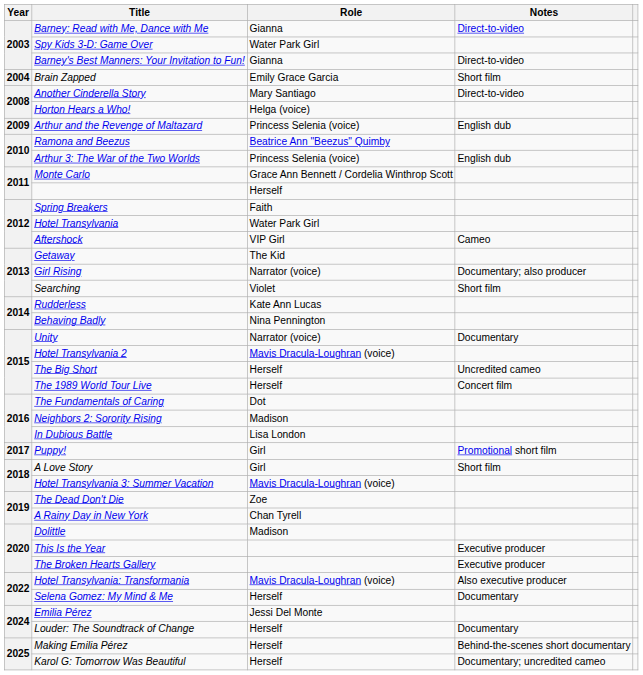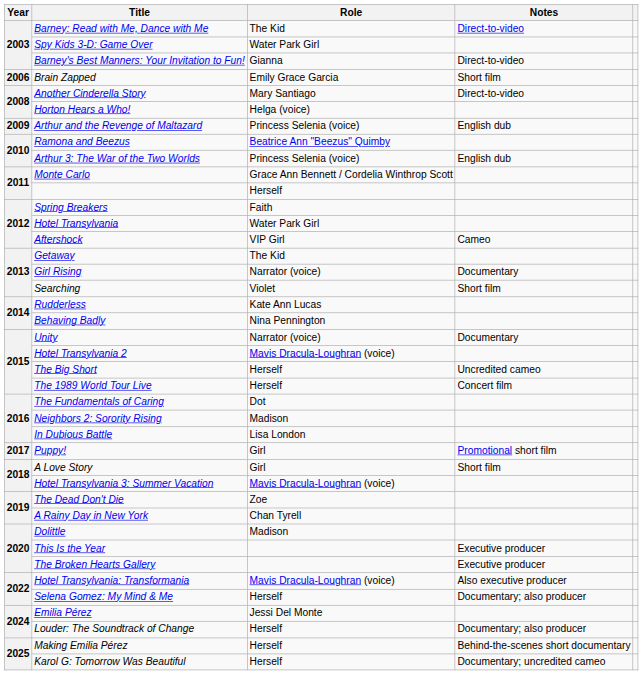 <table class="wikitable plainrowheaders sortable">
 <tr>
 <th scope="col">Year</th>
 <th scope="col">Title</th>
 <th scope="col">Role</th>
 <th scope="col" class="unsortable">Notes</th>
 <th scope="col" class="unsortable"></th>
 </tr>
 <tr>
 <th scope="row" rowspan="3">2003</th>
 <td><em><a href='#'>Barney: Read with Me, Dance with Me</a></em></td>
-<td>Gianna</td>
+<td>The Kid</td>
 <td><a href='#'>Direct-to-video</a></td>
 <td style="text-align:center;"></td>
 </tr>
 <tr>
 <td><em><a href='#'>Spy Kids 3-D: Game Over</a></em></td>
 <td>Water Park Girl</td>
 <td></td>
 <td style="text-align:center;"></td>
 </tr>
 <tr>
 <td><em><a href='#'>Barney's Best Manners: Your Invitation to Fun!</a></em></td>
 <td>Gianna</td>
 <td>Direct-to-video</td>
 <td style="text-align:center;"></td>
 </tr>
 <tr>
-<th scope="row">2004</th>
+<th scope="row">2006</th>
 <td><em>Brain Zapped</em></td>
 <td>Emily Grace Garcia</td>
 <td>Short film</td>
 <td style="text-align:center;"></td>
 </tr>
 <tr>
 <th scope="row" rowspan="2">2008</th>
 <td><em><a href='#'>Another Cinderella Story</a></em></td>
 <td>Mary Santiago</td>
 <td>Direct-to-video</td>
 <td style="text-align:center;"></td>
 </tr>
 <tr>
 <td><em><a href='#'>Horton Hears a Who!</a></em></td>
 <td>Helga (voice)</td>
 <td></td>
 <td style="text-align:center;"></td>
 </tr>
 <tr>
 <th scope="row">2009</th>
 <td><em><a href='#'>Arthur and the Revenge of Maltazard</a></em></td>
 <td>Princess Selenia (voice)</td>
 <td>English dub</td>
 <td style="text-align:center;"></td>
 </tr>
 <tr>
 <th scope="row" rowspan="2">2010</th>
 <td><em><a href='#'>Ramona and Beezus</a></em></td>
 <td><a href='#'>Beatrice Ann "Beezus" Quimby</a></td>
 <td></td>
 <td style="text-align:center;"></td>
 </tr>
 <tr>
 <td><em><a href='#'>Arthur 3: The War of the Two Worlds</a></em></td>
 <td>Princess Selenia (voice)</td>
 <td>English dub</td>
 <td style="text-align:center;"></td>
 </tr>
 <tr>
 <th scope="row" rowspan="2">2011</th>
 <td><em><a href='#'>Monte Carlo</a></em></td>
 <td>Grace Ann Bennett / Cordelia Winthrop Scott</td>
 <td></td>
 <td style="text-align:center;"></td>
 </tr>
 <tr>
 <td><em></em></td>
 <td>Herself</td>
 <td></td>
 <td style="text-align:center;"></td>
 </tr>
 <tr>
 <th scope="row" rowspan="3">2012</th>
 <td><em><a href='#'>Spring Breakers</a></em></td>
 <td>Faith</td>
 <td></td>
 <td style="text-align:center;"></td>
 </tr>
 <tr>
 <td><em><a href='#'>Hotel Transylvania</a></em></td>
 <td>Water Park Girl</td>
 <td></td>
 <td style="text-align:center;"></td>
 </tr>
 <tr>
 <td><em><a href='#'>Aftershock</a></em></td>
 <td>VIP Girl</td>
 <td>Cameo</td>
 <td style="text-align:center;"></td>
 </tr>
 <tr>
 <th scope="row" rowspan="3">2013</th>
 <td><em><a href='#'>Getaway</a></em></td>
 <td>The Kid</td>
 <td></td>
 <td style="text-align:center;"></td>
 </tr>
 <tr>
 <td><em><a href='#'>Girl Rising</a></em></td>
 <td>Narrator (voice)</td>
-<td>Documentary; also producer</td>
+<td>Documentary</td>
 <td style="text-align:center;"></td>
 </tr>
 <tr>
 <td><em>Searching</em></td>
 <td>Violet</td>
 <td>Short film</td>
 <td style="text-align:center;"></td>
 </tr>
 <tr>
 <th scope="row" rowspan="2">2014</th>
 <td><em><a href='#'>Rudderless</a></em></td>
 <td>Kate Ann Lucas</td>
 <td></td>
 <td style="text-align:center;"></td>
 </tr>
 <tr>
 <td><em><a href='#'>Behaving Badly</a></em></td>
 <td>Nina Pennington</td>
 <td></td>
 <td style="text-align:center;"></td>
 </tr>
 <tr>
 <th scope="row" rowspan="4">2015</th>
 <td><em><a href='#'>Unity</a></em></td>
 <td>Narrator (voice)</td>
 <td>Documentary</td>
 <td style="text-align:center;"></td>
 </tr>
 <tr>
 <td><em><a href='#'>Hotel Transylvania 2</a></em></td>
 <td><a href='#'>Mavis Dracula-Loughran</a> (voice)</td>
 <td></td>
 <td style="text-align:center;"></td>
 </tr>
 <tr>
 <td><em><a href='#'>The Big Short</a></em></td>
 <td>Herself</td>
 <td>Uncredited cameo</td>
 <td style="text-align:center;"></td>
 </tr>
 <tr>
 <td><em><a href='#'>The 1989 World Tour Live</a></em></td>
 <td>Herself</td>
 <td>Concert film</td>
 <td style="text-align:center;"></td>
 </tr>
 <tr>
 <th scope="row" rowspan="3">2016</th>
 <td><em><a href='#'>The Fundamentals of Caring</a></em></td>
 <td>Dot</td>
 <td></td>
 <td style="text-align:center;"></td>
 </tr>
 <tr>
 <td><em><a href='#'>Neighbors 2: Sorority Rising</a></em></td>
 <td>Madison</td>
 <td></td>
 <td style="text-align:center;"></td>
 </tr>
 <tr>
 <td><em><a href='#'>In Dubious Battle</a></em></td>
 <td>Lisa London</td>
 <td></td>
 <td style="text-align:center;"></td>
 </tr>
 <tr>
 <th scope="row">2017</th>
 <td><em><a href='#'>Puppy!</a></em></td>
 <td>Girl</td>
 <td><a href='#'>Promotional</a> short film</td>
 <td style="text-align:center;"></td>
 </tr>
 <tr>
 <th scope="row" rowspan="2">2018</th>
 <td><em>A Love Story</em></td>
 <td>Girl</td>
 <td>Short film</td>
 <td style="text-align:center;"></td>
 </tr>
 <tr>
 <td><em><a href='#'>Hotel Transylvania 3: Summer Vacation</a></em></td>
 <td><a href='#'>Mavis Dracula-Loughran</a> (voice)</td>
 <td></td>
 <td style="text-align:center;"></td>
 </tr>
 <tr>
 <th scope="row" rowspan="2">2019</th>
 <td><em><a href='#'>The Dead Don't Die</a></em></td>
 <td>Zoe</td>
 <td></td>
 <td style="text-align:center;"></td>
 </tr>
 <tr>
 <td><em><a href='#'>A Rainy Day in New York</a></em></td>
 <td>Chan Tyrell</td>
 <td></td>
 <td style="text-align:center;"></td>
 </tr>
 <tr>
 <th scope="row" rowspan="3">2020</th>
 <td><em><a href='#'>Dolittle</a></em></td>
 <td>Madison</td>
 <td></td>
 <td style="text-align:center;"></td>
 </tr>
 <tr>
 <td><em><a href='#'>This Is the Year</a></em></td>
 <td></td>
 <td>Executive producer</td>
 <td style="text-align:center;"></td>
 </tr>
 <tr>
 <td><em><a href='#'>The Broken Hearts Gallery</a></em></td>
 <td></td>
 <td>Executive producer</td>
 <td style="text-align:center;"></td>
 </tr>
 <tr>
 <th scope="row" rowspan="2">2022</th>
 <td><em><a href='#'>Hotel Transylvania: Transformania</a></em></td>
 <td><a href='#'>Mavis Dracula-Loughran</a> (voice)</td>
 <td>Also executive producer</td>
 <td style="text-align:center;"></td>
 </tr>
 <tr>
 <td><em><a href='#'>Selena Gomez: My Mind & Me</a></em></td>
 <td>Herself</td>
-<td>Documentary</td>
+<td>Documentary; also producer</td>
 <td style="text-align:center;"></td>
 </tr>
 <tr>
 <th scope="row" rowspan="2">2024</th>
 <td><em><a href='#'>Emilia Pérez</a></em></td>
 <td>Jessi Del Monte</td>
 <td></td>
 <td style="text-align:center;"></td>
 </tr>
 <tr>
 <td><em>Louder: The Soundtrack of Change</em></td>
 <td>Herself</td>
-<td>Documentary</td>
+<td>Documentary; also producer</td>
 <td style="text-align:center;"></td>
 </tr>
 <tr>
 <th scope="row" rowspan="2">2025</th>
 <td><em>Making Emilia Pérez</em></td>
 <td>Herself</td>
 <td>Behind-the-scenes short documentary</td>
 <td style="text-align:center;"></td>
 </tr>
 <tr>
 <td><em>Karol G: Tomorrow Was Beautiful</em></td>
 <td>Herself</td>
 <td>Documentary; uncredited cameo</td>
 <td></td>
 </tr>
 </table>
